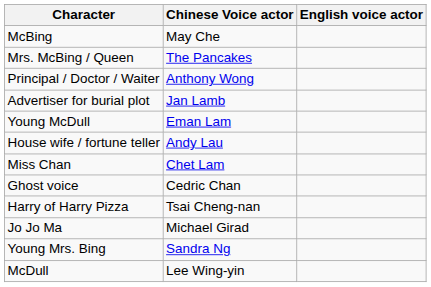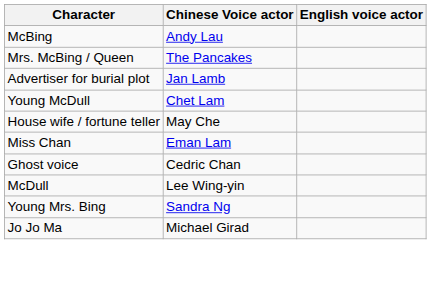 <table class="wikitable">
 <tr>
 <th>Character</th>
 <th>Chinese Voice actor</th>
 <th>English voice actor</th>
 </tr>
 <tr>
 <td>McBing</td>
-<td>May Che</td>
+<td><a href='#'>Andy Lau</a></td>
 <td></td>
 </tr>
 <tr>
 <td>Mrs. McBing / Queen</td>
 <td><a href='#'>The Pancakes</a></td>
-<td></td>
-</tr>
-<tr>
-<td>Principal / Doctor / Waiter</td>
-<td><a href='#'>Anthony Wong</a></td>
 <td></td>
 </tr>
 <tr>
 <td>Advertiser for burial plot</td>
 <td><a href='#'>Jan Lamb</a></td>
 <td></td>
 </tr>
 <tr>
 <td>Young McDull</td>
-<td><a href='#'>Eman Lam</a></td>
+<td><a href='#'>Chet Lam</a></td>
 <td></td>
 </tr>
 <tr>
 <td>House wife / fortune teller</td>
-<td><a href='#'>Andy Lau</a></td>
+<td>May Che</td>
 <td></td>
 </tr>
 <tr>
 <td>Miss Chan</td>
-<td><a href='#'>Chet Lam</a></td>
+<td><a href='#'>Eman Lam</a></td>
 <td></td>
 </tr>
 <tr>
 <td>Ghost voice</td>
 <td>Cedric Chan</td>
 <td></td>
 </tr>
 <tr>
-<td>Harry of Harry Pizza</td>
-<td>Tsai Cheng-nan</td>
-<td></td>
-</tr>
-<tr>
-<td>Jo Jo Ma</td>
-<td>Michael Girad</td>
+<td>McDull</td>
+<td>Lee Wing-yin</td>
 <td></td>
 </tr>
 <tr>
 <td>Young Mrs. Bing</td>
 <td><a href='#'>Sandra Ng</a></td>
 <td></td>
 </tr>
 <tr>
-<td>McDull</td>
-<td>Lee Wing-yin</td>
+<td>Jo Jo Ma</td>
+<td>Michael Girad</td>
 <td></td>
 </tr>
 </table>
